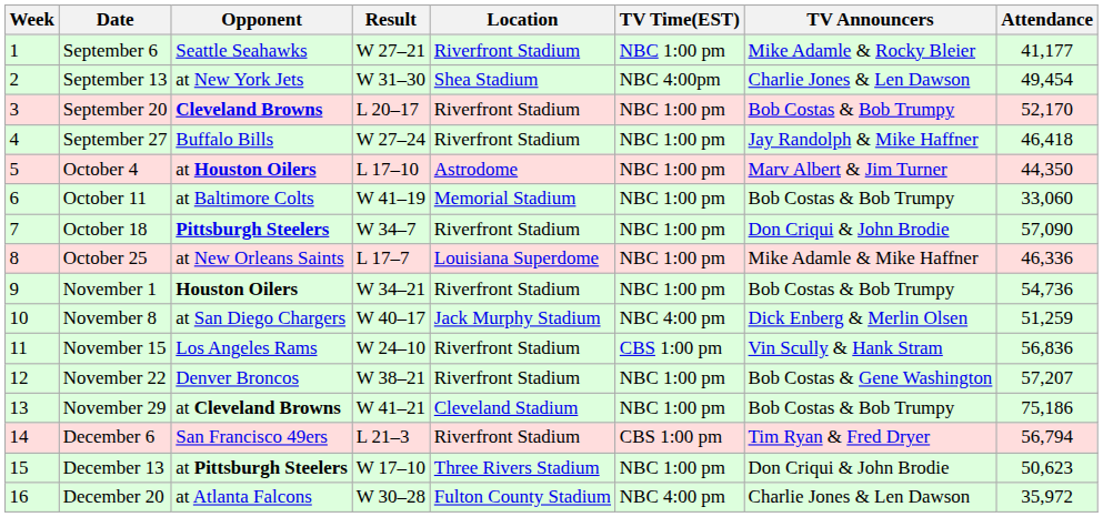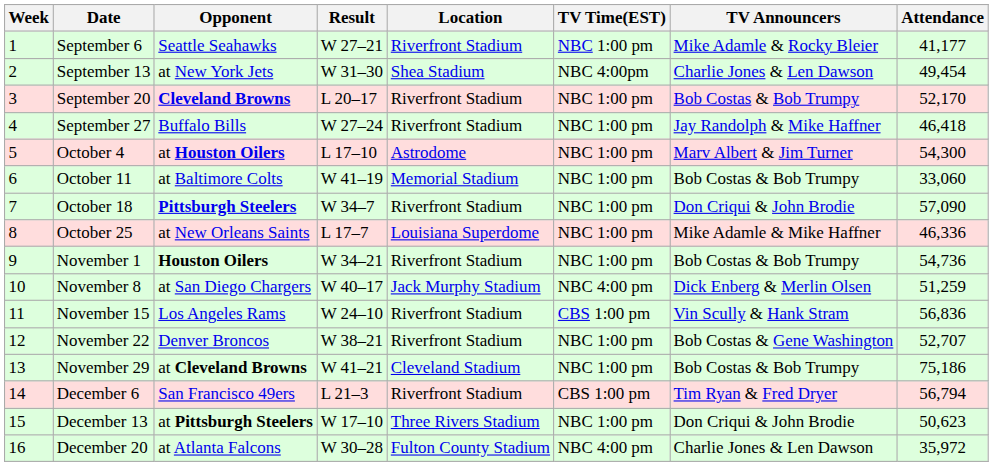 <table class="wikitable">
 <tr>
 <th>Week</th>
 <th>Date</th>
 <th>Opponent</th>
 <th>Result</th>
 <th>Location</th>
 <th>TV Time(EST)</th>
 <th>TV Announcers</th>
 <th>Attendance</th>
 </tr>
 <tr style="background: #ddffdd;">
 <td>1</td>
 <td>September 6</td>
 <td><a href='#'>Seattle Seahawks</a></td>
 <td>W 27–21</td>
 <td><a href='#'>Riverfront Stadium</a></td>
 <td><a href='#'>NBC</a> 1:00 pm</td>
 <td><a href='#'>Mike Adamle</a> & <a href='#'>Rocky Bleier</a></td>
 <td style="text-align:center;">41,177</td>
 </tr>
 <tr style="background: #ddffdd;">
 <td>2</td>
 <td>September 13</td>
 <td>at <a href='#'>New York Jets</a></td>
 <td>W 31–30</td>
 <td><a href='#'>Shea Stadium</a></td>
 <td>NBC 4:00pm</td>
 <td><a href='#'>Charlie Jones</a> & <a href='#'>Len Dawson</a></td>
 <td style="text-align:center;">49,454</td>
 </tr>
 <tr style="background: #ffdddd;">
 <td>3</td>
 <td>September 20</td>
 <td><strong><a href='#'>Cleveland Browns</a></strong></td>
 <td>L 20–17</td>
 <td>Riverfront Stadium</td>
 <td>NBC 1:00 pm</td>
 <td><a href='#'>Bob Costas</a> & <a href='#'>Bob Trumpy</a></td>
 <td style="text-align:center;">52,170</td>
 </tr>
 <tr style="background: #ddffdd;">
 <td>4</td>
 <td>September 27</td>
 <td><a href='#'>Buffalo Bills</a></td>
 <td>W 27–24</td>
 <td>Riverfront Stadium</td>
 <td>NBC 1:00 pm</td>
 <td><a href='#'>Jay Randolph</a> & <a href='#'>Mike Haffner</a></td>
 <td style="text-align:center;">46,418</td>
 </tr>
 <tr style="background: #ffdddd;">
 <td>5</td>
 <td>October 4</td>
 <td>at <strong><a href='#'>Houston Oilers</a></strong></td>
 <td>L 17–10</td>
 <td><a href='#'>Astrodome</a></td>
 <td>NBC 1:00 pm</td>
 <td><a href='#'>Marv Albert</a> & <a href='#'>Jim Turner</a></td>
-<td style="text-align:center;">44,350</td>
+<td style="text-align:center;">54,300</td>
 </tr>
 <tr style="background: #ddffdd;">
 <td>6</td>
 <td>October 11</td>
 <td>at <a href='#'>Baltimore Colts</a></td>
 <td>W 41–19</td>
 <td><a href='#'>Memorial Stadium</a></td>
 <td>NBC 1:00 pm</td>
 <td>Bob Costas & Bob Trumpy</td>
 <td style="text-align:center;">33,060</td>
 </tr>
 <tr style="background: #ddffdd;">
 <td>7</td>
 <td>October 18</td>
 <td><strong><a href='#'>Pittsburgh Steelers</a></strong></td>
 <td>W 34–7</td>
 <td>Riverfront Stadium</td>
 <td>NBC 1:00 pm</td>
 <td><a href='#'>Don Criqui</a> & <a href='#'>John Brodie</a></td>
 <td style="text-align:center;">57,090</td>
 </tr>
 <tr style="background: #ffdddd;">
 <td>8</td>
 <td>October 25</td>
 <td>at <a href='#'>New Orleans Saints</a></td>
 <td>L 17–7</td>
 <td><a href='#'>Louisiana Superdome</a></td>
 <td>NBC 1:00 pm</td>
 <td>Mike Adamle & Mike Haffner</td>
 <td style="text-align:center;">46,336</td>
 </tr>
 <tr style="background: #ddffdd;">
 <td>9</td>
 <td>November 1</td>
 <td><strong>Houston Oilers</strong></td>
 <td>W 34–21</td>
 <td>Riverfront Stadium</td>
 <td>NBC 1:00 pm</td>
 <td>Bob Costas & Bob Trumpy</td>
 <td style="text-align:center;">54,736</td>
 </tr>
 <tr style="background: #ddffdd;">
 <td>10</td>
 <td>November 8</td>
 <td>at <a href='#'>San Diego Chargers</a></td>
 <td>W 40–17</td>
 <td><a href='#'>Jack Murphy Stadium</a></td>
 <td>NBC 4:00 pm</td>
 <td><a href='#'>Dick Enberg</a> & <a href='#'>Merlin Olsen</a></td>
 <td style="text-align:center;">51,259</td>
 </tr>
 <tr style="background: #ddffdd;">
 <td>11</td>
 <td>November 15</td>
 <td><a href='#'>Los Angeles Rams</a></td>
 <td>W 24–10</td>
 <td>Riverfront Stadium</td>
 <td><a href='#'>CBS</a> 1:00 pm</td>
 <td><a href='#'>Vin Scully</a> & <a href='#'>Hank Stram</a></td>
 <td style="text-align:center;">56,836</td>
 </tr>
 <tr style="background: #ddffdd;">
 <td>12</td>
 <td>November 22</td>
 <td><a href='#'>Denver Broncos</a></td>
 <td>W 38–21</td>
 <td>Riverfront Stadium</td>
 <td>NBC 1:00 pm</td>
 <td>Bob Costas & <a href='#'>Gene Washington</a></td>
-<td style="text-align:center;">57,207</td>
+<td style="text-align:center;">52,707</td>
 </tr>
 <tr style="background: #ddffdd;">
 <td>13</td>
 <td>November 29</td>
 <td>at <strong>Cleveland Browns</strong></td>
 <td>W 41–21</td>
 <td><a href='#'>Cleveland Stadium</a></td>
 <td>NBC 1:00 pm</td>
 <td>Bob Costas & Bob Trumpy</td>
 <td style="text-align:center;">75,186</td>
 </tr>
 <tr style="background: #ffdddd;">
 <td>14</td>
 <td>December 6</td>
 <td><a href='#'>San Francisco 49ers</a></td>
 <td>L 21–3</td>
 <td>Riverfront Stadium</td>
 <td>CBS 1:00 pm</td>
 <td><a href='#'>Tim Ryan</a> & <a href='#'>Fred Dryer</a></td>
 <td style="text-align:center;">56,794</td>
 </tr>
 <tr style="background: #ddffdd;">
 <td>15</td>
 <td>December 13</td>
 <td>at <strong>Pittsburgh Steelers</strong></td>
 <td>W 17–10</td>
 <td><a href='#'>Three Rivers Stadium</a></td>
 <td>NBC 1:00 pm</td>
 <td>Don Criqui & John Brodie</td>
 <td style="text-align:center;">50,623</td>
 </tr>
 <tr style="background: #ddffdd;">
 <td>16</td>
 <td>December 20</td>
 <td>at <a href='#'>Atlanta Falcons</a></td>
 <td>W 30–28</td>
 <td><a href='#'>Fulton County Stadium</a></td>
 <td>NBC 4:00 pm</td>
 <td>Charlie Jones & Len Dawson</td>
 <td style="text-align:center;">35,972</td>
 </tr>
 </table>
